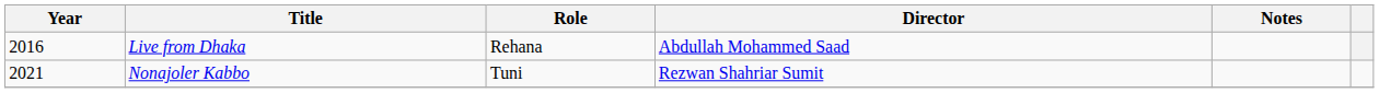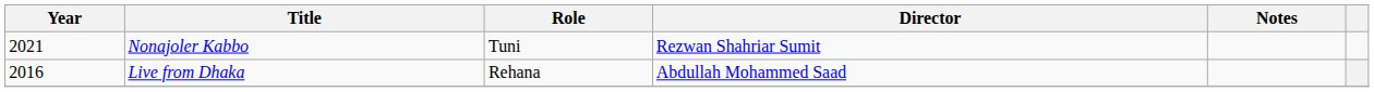 <table class="wikitable plainrowheaders sortable" style="width:100%;">
 <tr>
 <th scope="col">Year</th>
 <th scope="col">Title</th>
 <th scope="col">Role</th>
 <th scope="col">Director</th>
 <th scope="col" class="unsortable">Notes</th>
 <th scope="col" class="unsortable"></th>
 </tr>
 <tr>
+<td>2021</td>
+<td><em><a href='#'>Nonajoler Kabbo</a></em></td>
+<td>Tuni</td>
+<td><a href='#'>Rezwan Shahriar Sumit</a></td>
+<td></td>
+<td style= "text-align:center;"></td>
+</tr>
+<tr>
 <td>2016</td>
 <td><em><a href='#'>Live from Dhaka</a></em></td>
 <td>Rehana</td>
 <td><a href='#'>Abdullah Mohammed Saad</a></td>
 <td></td>
 <th></th>
 </tr>
 <tr>
-<td>2021</td>
-<td><em><a href='#'>Nonajoler Kabbo</a></em></td>
-<td>Tuni</td>
-<td><a href='#'>Rezwan Shahriar Sumit</a></td>
-<td></td>
-<td style= "text-align:center;"></td>
-</tr>
-<tr>
 </tr>
 </table>
